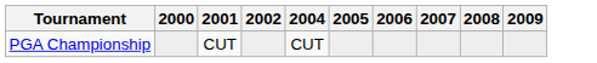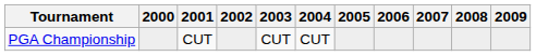 <table class="wikitable" style="font-size:95%;text-align:center;">
 <tr>
 <th>Tournament</th>
 <th>2000</th>
 <th>2001</th>
 <th>2002</th>
+<th>2003</th>
 <th>2004</th>
 <th>2005</th>
 <th>2006</th>
 <th>2007</th>
 <th>2008</th>
 <th>2009</th>
 </tr>
 <tr>
 <td align=left><a href='#'>PGA Championship</a></td>
 <td style="background:#eeeeee;"></td>
 <td>CUT</td>
 <td style="background:#eeeeee;"></td>
 <td>CUT</td>
+<td>CUT</td>
 <td style="background:#eeeeee;"></td>
 <td style="background:#eeeeee;"></td>
 <td style="background:#eeeeee;"></td>
 <td style="background:#eeeeee;"></td>
 <td style="background:#eeeeee;"></td>
 </tr>
 </table>
